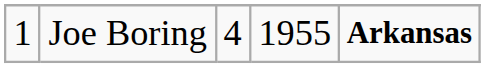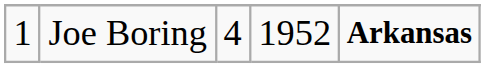 <table class="wikitable">
 <tr>
 </tr>
 <tr>
 <td>1</td>
 <td>Joe Boring</td>
 <td>4</td>
-<td>1955</td>
+<td>1952</td>
 <td style="font-size:85%;"><strong>Arkansas</strong></td>
 </tr>
 </table>
